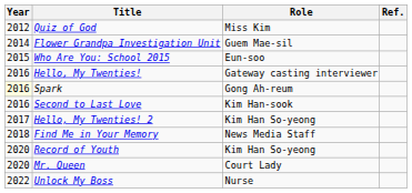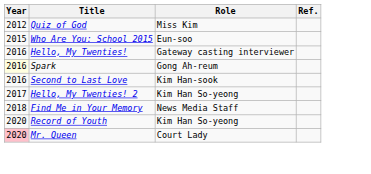 <table class="wikitable">
 <tr>
 <th>Year</th>
 <th>Title</th>
 <th>Role</th>
 <th>Ref.</th>
 </tr>
 <tr>
 <td>2012</td>
 <td><em><a href='#'>Quiz of God</a></em></td>
 <td>Miss Kim</td>
-<td></td>
-</tr>
-<tr>
-<td>2014</td>
-<td><em><a href='#'>Flower Grandpa Investigation Unit</a></em></td>
-<td>Guem Mae-sil</td>
 <td></td>
 </tr>
 <tr>
 <td>2015</td>
 <td><em><a href='#'>Who Are You: School 2015</a></em></td>
 <td>Eun-soo</td>
 <td></td>
 </tr>
 <tr>
 <td>2016</td>
 <td><em><a href='#'>Hello, My Twenties!</a></em></td>
 <td>Gateway casting interviewer</td>
 <td></td>
 </tr>
 <tr>
 <td style="background: lightyellow;">2016</td>
 <td><em>Spark</em></td>
 <td>Gong Ah-reum</td>
 <td></td>
 </tr>
 <tr>
 <td>2016</td>
 <td><em><a href='#'>Second to Last Love</a></em></td>
 <td>Kim Han-sook</td>
 <td></td>
 </tr>
 <tr>
 <td>2017</td>
 <td><em><a href='#'>Hello, My Twenties! 2</a></em></td>
 <td>Kim Han So-yeong</td>
 <td></td>
 </tr>
 <tr>
 <td>2018</td>
 <td><em><a href='#'>Find Me in Your Memory</a></em></td>
 <td>News Media Staff</td>
 <td></td>
 </tr>
 <tr>
 <td>2020</td>
 <td><em><a href='#'>Record of Youth</a></em></td>
 <td>Kim Han So-yeong</td>
 <td></td>
 </tr>
 <tr>
-<td>2020</td>
+<td style="background: pink;">2020</td>
 <td><em><a href='#'>Mr. Queen</a></em></td>
 <td>Court Lady</td>
 <td></td>
 </tr>
-<tr>
-<td>2022</td>
-<td><em><a href='#'>Unlock My Boss</a></em></td>
-<td>Nurse</td>
-<td></td>
-</tr>
 </table>
